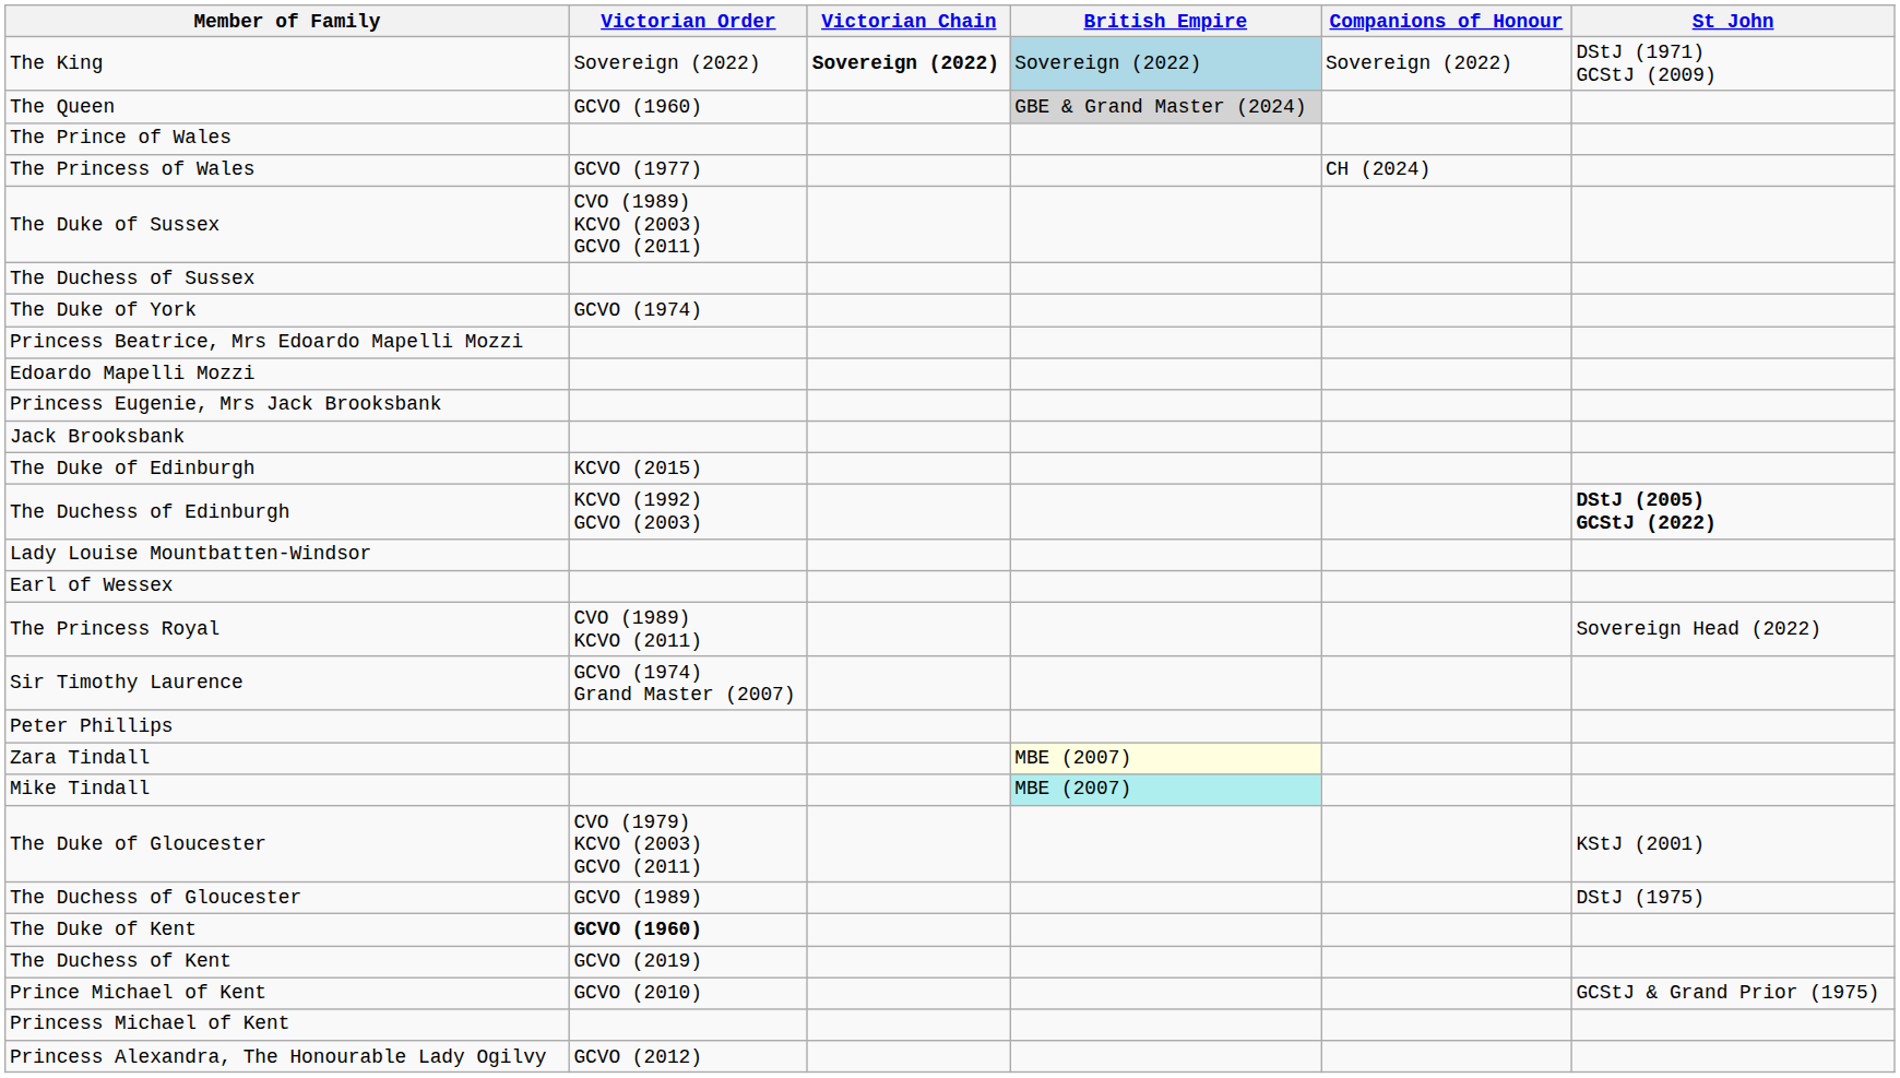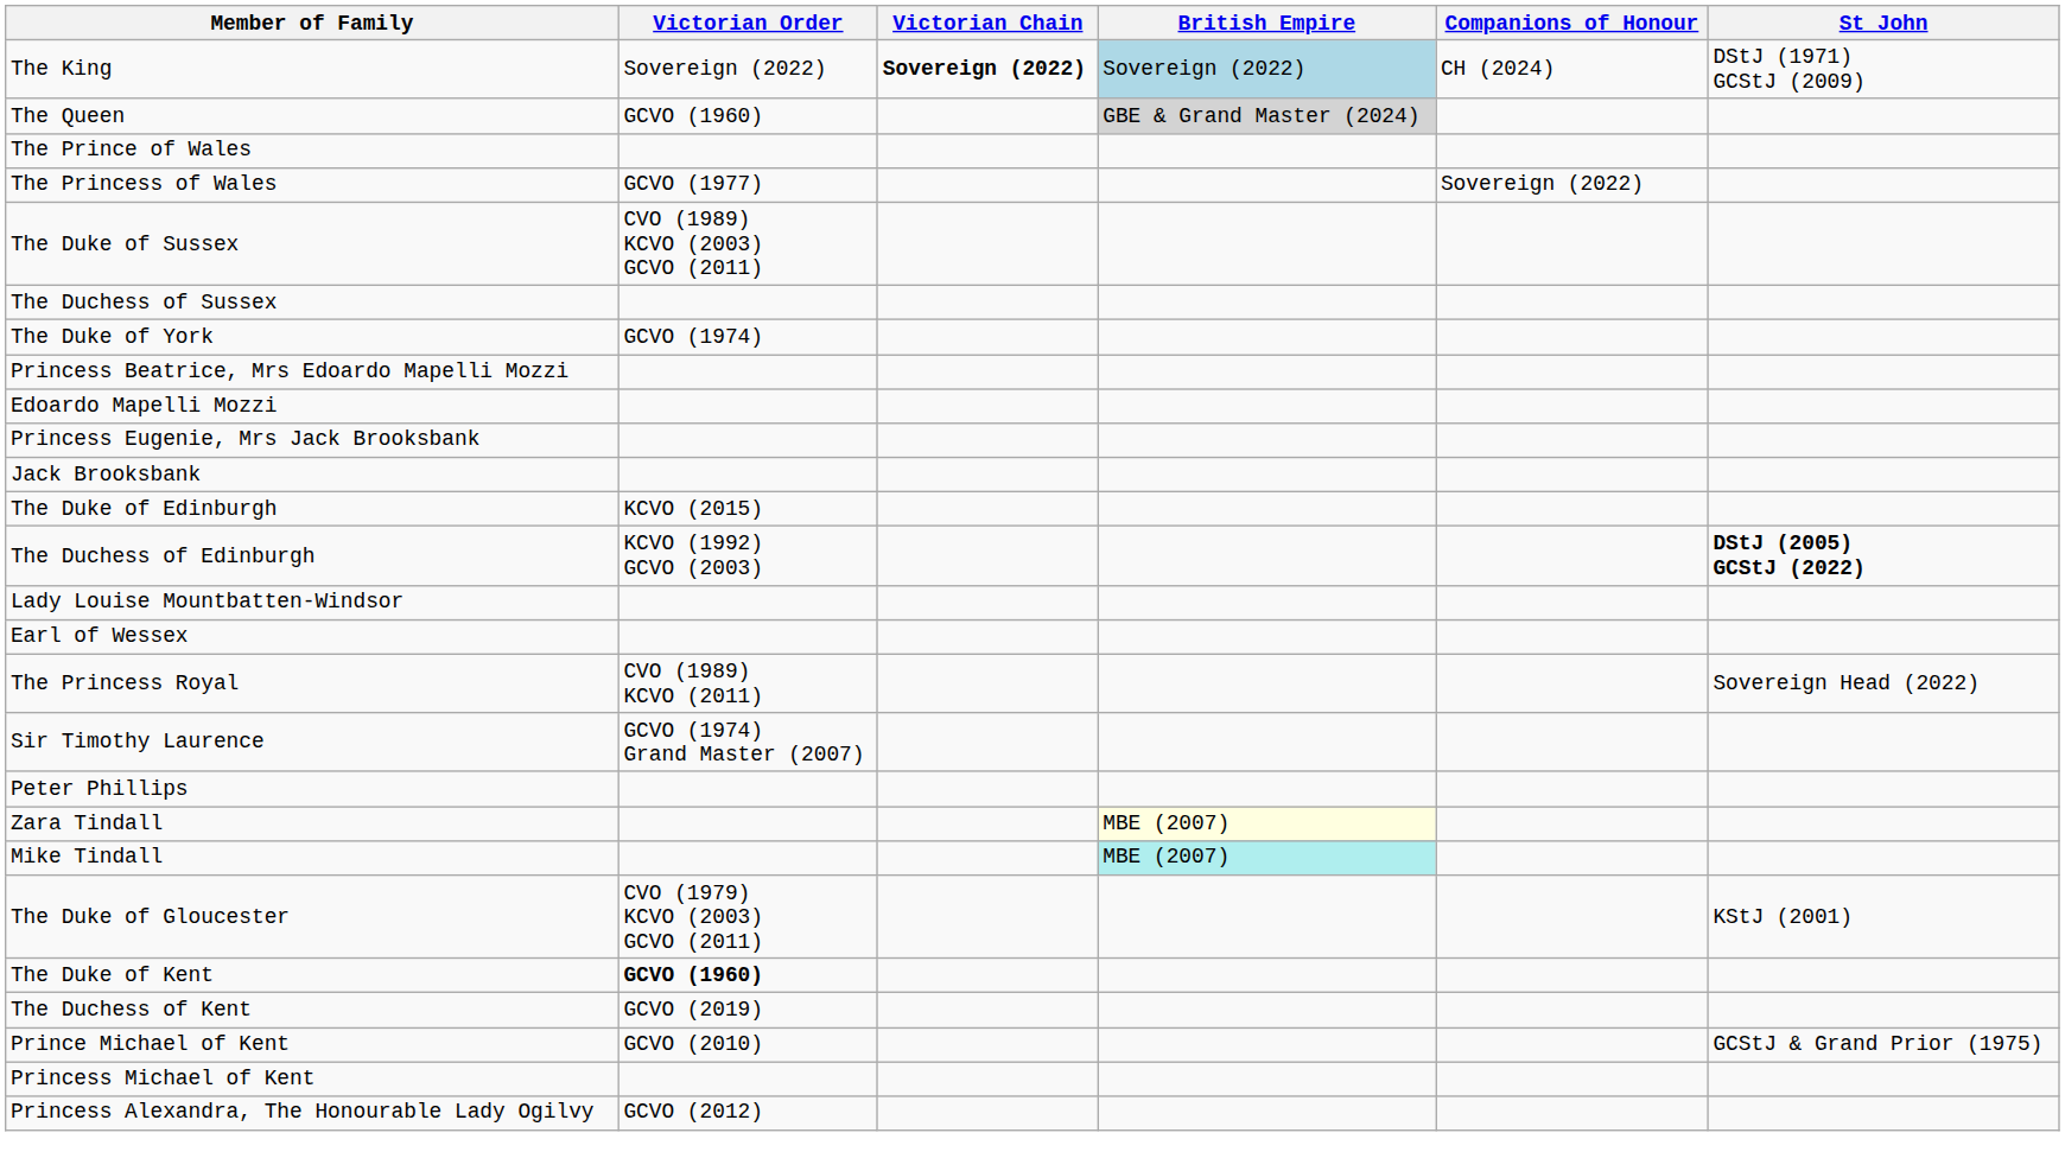 <table class=wikitable align=center width=100%>
 <tr>
 <th>Member of Family</th>
 <th><a href='#'>Victorian Order</a></th>
 <th><a href='#'>Victorian Chain</a></th>
 <th><a href='#'>British Empire</a></th>
 <th><a href='#'>Companions of Honour</a></th>
 <th><a href='#'>St John</a></th>
 </tr>
 <tr>
 <td>The King</td>
 <td>Sovereign (2022)</td>
 <td><strong>Sovereign (2022)</strong></td>
 <td style="background: lightblue;">Sovereign (2022)</td>
-<td>Sovereign (2022)</td>
+<td>CH (2024)</td>
 <td>DStJ (1971)<br>GCStJ (2009)</td>
 </tr>
 <tr>
 <td>The Queen</td>
 <td>GCVO (1960)</td>
 <td></td>
 <td style="background: lightgrey;">GBE & Grand Master (2024)</td>
 <td></td>
 <td></td>
 </tr>
 <tr>
 <td>The Prince of Wales</td>
 <td></td>
 <td></td>
 <td></td>
 <td></td>
 <td></td>
 </tr>
 <tr>
 <td>The Princess of Wales</td>
 <td>GCVO (1977)</td>
 <td></td>
 <td></td>
-<td>CH (2024)</td>
+<td>Sovereign (2022)</td>
 <td></td>
 </tr>
 <tr>
 <td>The Duke of Sussex</td>
 <td>CVO (1989)<br>KCVO (2003)<br>GCVO (2011)</td>
 <td></td>
 <td></td>
 <td></td>
 <td></td>
 </tr>
 <tr>
 <td>The Duchess of Sussex</td>
 <td></td>
 <td></td>
 <td></td>
 <td></td>
 <td></td>
 </tr>
 <tr>
 <td>The Duke of York</td>
 <td>GCVO (1974)</td>
 <td></td>
 <td></td>
 <td></td>
 <td></td>
 </tr>
 <tr>
 <td>Princess Beatrice, Mrs Edoardo Mapelli Mozzi</td>
 <td></td>
 <td></td>
 <td></td>
 <td></td>
 <td></td>
 </tr>
 <tr>
 <td>Edoardo Mapelli Mozzi</td>
 <td></td>
 <td></td>
 <td></td>
 <td></td>
 <td></td>
 </tr>
 <tr>
 <td>Princess Eugenie, Mrs Jack Brooksbank</td>
 <td></td>
 <td></td>
 <td></td>
 <td></td>
 <td></td>
 </tr>
 <tr>
 <td>Jack Brooksbank</td>
 <td></td>
 <td></td>
 <td></td>
 <td></td>
 <td></td>
 </tr>
 <tr>
 <td>The Duke of Edinburgh</td>
 <td>KCVO (2015)</td>
 <td></td>
 <td></td>
 <td></td>
 <td></td>
 </tr>
 <tr>
 <td>The Duchess of Edinburgh</td>
 <td>KCVO (1992)<br>GCVO (2003)</td>
 <td></td>
 <td></td>
 <td></td>
 <td><strong>DStJ (2005)<br>GCStJ (2022)</strong></td>
 </tr>
 <tr>
 <td>Lady Louise Mountbatten-Windsor</td>
 <td></td>
 <td></td>
 <td></td>
 <td></td>
 <td></td>
 </tr>
 <tr>
 <td>Earl of Wessex</td>
 <td></td>
 <td></td>
 <td></td>
 <td></td>
 <td></td>
 </tr>
 <tr>
 <td>The Princess Royal</td>
 <td>CVO (1989)<br>KCVO (2011)</td>
 <td></td>
 <td></td>
 <td></td>
 <td>Sovereign Head (2022)</td>
 </tr>
 <tr>
 <td>Sir Timothy Laurence</td>
 <td>GCVO (1974)<br>Grand Master (2007)</td>
 <td></td>
 <td></td>
 <td></td>
 <td></td>
 </tr>
 <tr>
 <td>Peter Phillips</td>
 <td></td>
 <td></td>
 <td></td>
 <td></td>
 <td></td>
 </tr>
 <tr>
 <td>Zara Tindall</td>
 <td></td>
 <td></td>
 <td style="background: lightyellow;">MBE (2007)</td>
 <td></td>
 <td></td>
 </tr>
 <tr>
 <td>Mike Tindall</td>
 <td></td>
 <td></td>
 <td style="background: paleturquoise;">MBE (2007)</td>
 <td></td>
 <td></td>
 </tr>
 <tr>
 <td>The Duke of Gloucester</td>
 <td>CVO (1979)<br>KCVO (2003)<br>GCVO (2011)</td>
 <td></td>
 <td></td>
 <td></td>
 <td>KStJ (2001)</td>
 </tr>
 <tr>
-<td>The Duchess of Gloucester</td>
-<td>GCVO (1989)</td>
-<td></td>
-<td></td>
-<td></td>
-<td>DStJ (1975)</td>
-</tr>
-<tr>
 <td>The Duke of Kent</td>
 <td><strong>GCVO (1960)</strong></td>
 <td></td>
 <td></td>
 <td></td>
 <td></td>
 </tr>
 <tr>
 <td>The Duchess of Kent</td>
 <td>GCVO (2019)</td>
 <td></td>
 <td></td>
 <td></td>
 <td></td>
 </tr>
 <tr>
 <td>Prince Michael of Kent</td>
 <td>GCVO (2010)</td>
 <td></td>
 <td></td>
 <td></td>
 <td>GCStJ & Grand Prior (1975)</td>
 </tr>
 <tr>
 <td>Princess Michael of Kent</td>
 <td></td>
 <td></td>
 <td></td>
 <td></td>
 <td></td>
 </tr>
 <tr>
 <td>Princess Alexandra, The Honourable Lady Ogilvy</td>
 <td>GCVO (2012)</td>
 <td></td>
 <td></td>
 <td></td>
 <td></td>
 </tr>
 </table>
